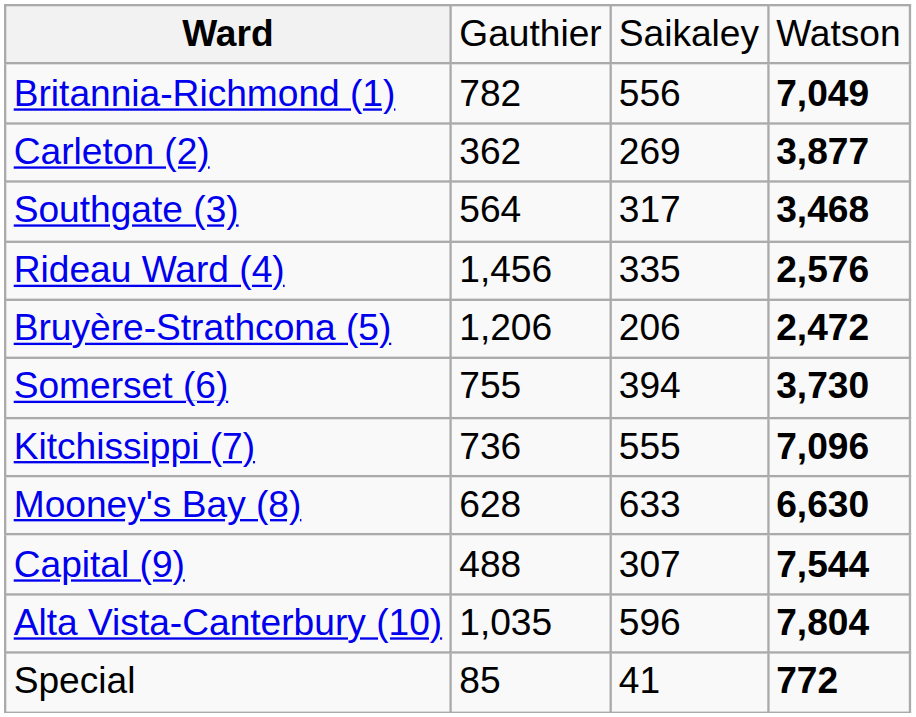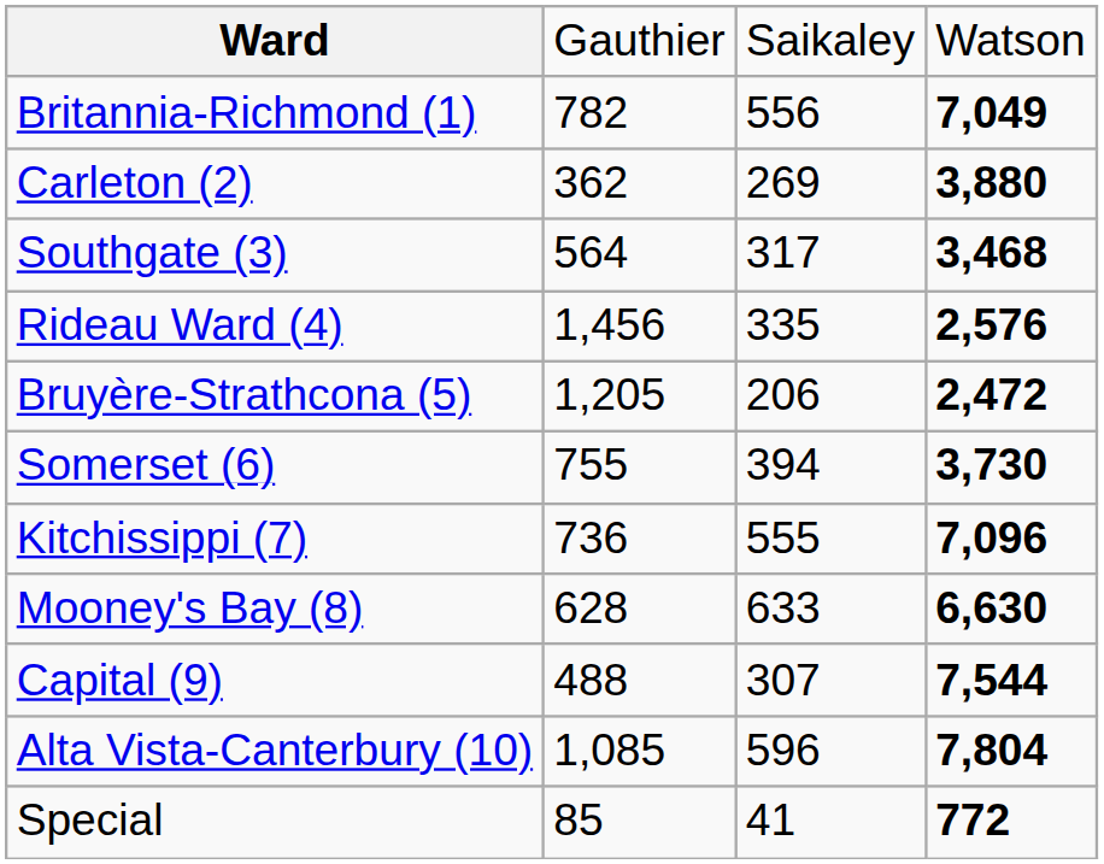 <table class="wikitable">
 <tr>
 <th>Ward</th>
 <td>Gauthier</td>
 <td>Saikaley</td>
 <td>Watson</td>
 </tr>
 <tr>
 <td><a href='#'>Britannia-Richmond (1)</a></td>
 <td>782</td>
 <td>556</td>
 <td><strong>7,049</strong></td>
 </tr>
 <tr>
 <td><a href='#'>Carleton (2)</a></td>
 <td>362</td>
 <td>269</td>
-<td><strong>3,877</strong></td>
+<td><strong>3,880</strong></td>
 </tr>
 <tr>
 <td><a href='#'>Southgate (3)</a></td>
 <td>564</td>
 <td>317</td>
 <td><strong>3,468</strong></td>
 </tr>
 <tr>
 <td><a href='#'>Rideau Ward (4)</a></td>
 <td>1,456</td>
 <td>335</td>
 <td><strong>2,576</strong></td>
 </tr>
 <tr>
 <td><a href='#'>Bruyère-Strathcona (5)</a></td>
-<td>1,206</td>
+<td>1,205</td>
 <td>206</td>
 <td><strong>2,472</strong></td>
 </tr>
 <tr>
 <td><a href='#'>Somerset (6)</a></td>
 <td>755</td>
 <td>394</td>
 <td><strong>3,730</strong></td>
 </tr>
 <tr>
 <td><a href='#'>Kitchissippi (7)</a></td>
 <td>736</td>
 <td>555</td>
 <td><strong>7,096</strong></td>
 </tr>
 <tr>
 <td><a href='#'>Mooney's Bay (8)</a></td>
 <td>628</td>
 <td>633</td>
 <td><strong>6,630</strong></td>
 </tr>
 <tr>
 <td><a href='#'>Capital (9)</a></td>
 <td>488</td>
 <td>307</td>
 <td><strong>7,544</strong></td>
 </tr>
 <tr>
 <td><a href='#'>Alta Vista-Canterbury (10)</a></td>
-<td>1,035</td>
+<td>1,085</td>
 <td>596</td>
 <td><strong>7,804</strong></td>
 </tr>
 <tr>
 <td>Special</td>
 <td>85</td>
 <td>41</td>
 <td><strong>772</strong></td>
 </tr>
 </table>
